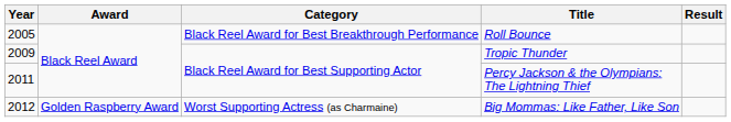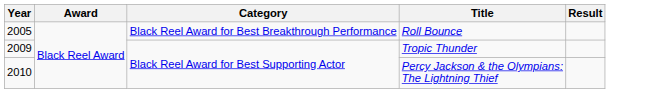 <table class="wikitable">
 <tr>
 <th>Year</th>
 <th>Award</th>
 <th>Category</th>
 <th>Title</th>
 <th>Result</th>
 </tr>
 <tr>
 <td>2005</td>
 <td rowspan=3><a href='#'>Black Reel Award</a></td>
 <td><a href='#'>Black Reel Award for Best Breakthrough Performance</a></td>
 <td><em><a href='#'>Roll Bounce</a></em></td>
 <td></td>
 </tr>
 <tr>
 <td>2009</td>
 <td rowspan=2><a href='#'>Black Reel Award for Best Supporting Actor</a></td>
 <td><em><a href='#'>Tropic Thunder</a></em></td>
 <td></td>
 </tr>
 <tr>
-<td>2011</td>
+<td>2010</td>
 <td><em><a href='#'>Percy Jackson & the Olympians:<br>The Lightning Thief</a></em></td>
 <td></td>
 </tr>
-<tr>
-<td>2012</td>
-<td><a href='#'>Golden Raspberry Award</a></td>
-<td><a href='#'>Worst Supporting Actress</a> <small>(as Charmaine)</small></td>
-<td><em><a href='#'>Big Mommas: Like Father, Like Son</a></em></td>
-<td></td>
-</tr>
 </table>
